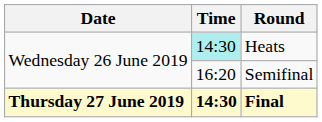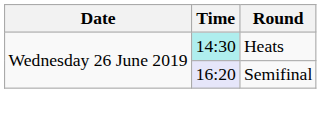 <table class="wikitable">
 <tr>
 <th>Date</th>
 <th>Time</th>
 <th>Round</th>
 </tr>
 <tr>
 <td rowspan=2>Wednesday 26 June 2019</td>
 <td style="background: paleturquoise;">14:30</td>
 <td>Heats</td>
 </tr>
 <tr>
-<td>16:20</td>
+<td style="background: lavender;">16:20</td>
 <td>Semifinal</td>
 </tr>
-<tr>
-<td style=background:lemonchiffon><strong>Thursday 27 June 2019</strong></td>
-<td style=background:lemonchiffon><strong>14:30</strong></td>
-<td style=background:lemonchiffon><strong>Final</strong></td>
-</tr>
 </table>
